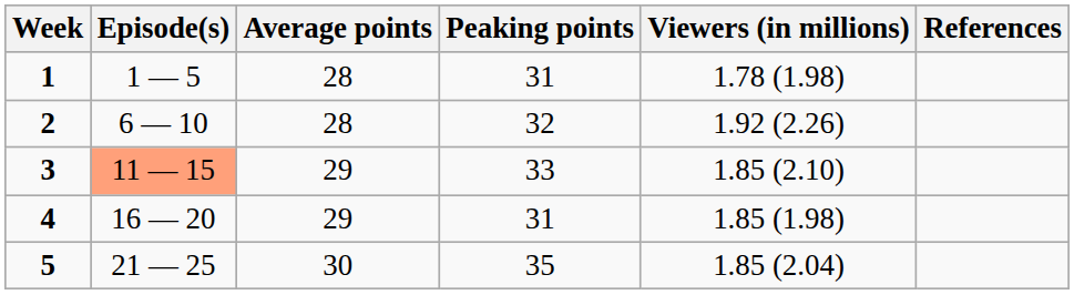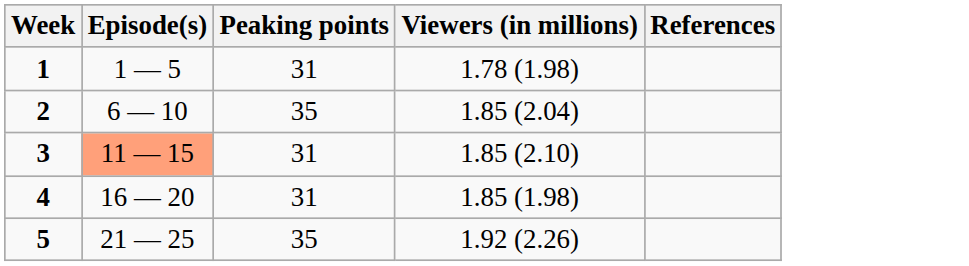 <table class="wikitable" style="text-align:center;">
 <tr>
 <th>Week</th>
 <th>Episode(s)</th>
-<th>Average points</th>
 <th>Peaking points</th>
 <th>Viewers (in millions)</th>
 <th>References</th>
 </tr>
 <tr>
 <td><strong>1</strong></td>
 <td>1 — 5</td>
-<td>28</td>
 <td>31</td>
 <td>1.78 (1.98)</td>
 <td></td>
 </tr>
 <tr>
 <td><strong>2</strong></td>
 <td>6 — 10</td>
-<td>28</td>
-<td>32</td>
-<td>1.92 (2.26)</td>
+<td>35</td>
+<td>1.85 (2.04)</td>
 <td></td>
 </tr>
 <tr>
 <td><strong>3</strong></td>
 <td style="background: lightsalmon;">11 — 15</td>
-<td>29</td>
-<td>33</td>
+<td>31</td>
 <td>1.85 (2.10)</td>
 <td></td>
 </tr>
 <tr>
 <td><strong>4</strong></td>
 <td>16 — 20</td>
-<td>29</td>
 <td>31</td>
 <td>1.85 (1.98)</td>
 <td></td>
 </tr>
 <tr>
 <td><strong>5</strong></td>
 <td>21 — 25</td>
-<td>30</td>
 <td>35</td>
-<td>1.85 (2.04)</td>
+<td>1.92 (2.26)</td>
 <td></td>
 </tr>
 </table>
